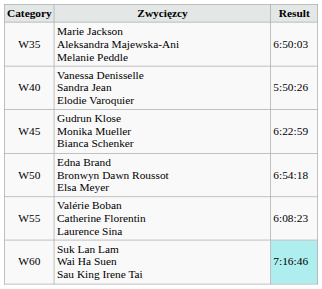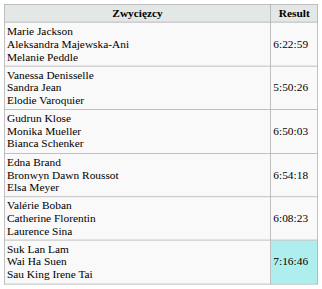 <table class="wikitable" width=35%>
 <tr>
-<td width=15% align="center" bgcolor=#E3E7E6><strong>Category</strong></td>
 <td align="center" bgcolor=#E3E7E6> <strong>Zwycięzcy</strong></td>
 <td width=15% align="center" bgcolor=#E3E7E6><strong>Result</strong></td>
 </tr>
 <tr>
-<td align="center">W35</td>
 <td> Marie Jackson<br> Aleksandra Majewska-Ani<br> Melanie Peddle</td>
-<td>6:50:03</td>
+<td>6:22:59</td>
 </tr>
 <tr>
-<td align="center">W40</td>
 <td> Vanessa Denisselle<br> Sandra Jean<br> Elodie Varoquier</td>
 <td>5:50:26</td>
 </tr>
 <tr>
-<td align="center">W45</td>
 <td> Gudrun Klose<br> Monika Mueller<br> Bianca Schenker</td>
-<td>6:22:59</td>
+<td>6:50:03</td>
 </tr>
 <tr>
-<td align="center">W50</td>
 <td> Edna Brand<br> Bronwyn Dawn Roussot<br> Elsa Meyer</td>
 <td>6:54:18</td>
 </tr>
 <tr>
-<td align="center">W55</td>
 <td> Valérie Boban<br> Catherine Florentin<br> Laurence Sina</td>
 <td>6:08:23</td>
 </tr>
 <tr>
-<td align="center">W60</td>
 <td> Suk Lan Lam<br> Wai Ha Suen<br> Sau King Irene Tai</td>
 <td style="background: paleturquoise;">7:16:46</td>
 </tr>
 </table>
